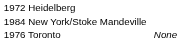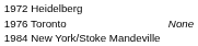 <table>
 <tr>
 <td>1972 Heidelberg <br></td>
-<td></td>
-<td></td>
-<td></td>
-</tr>
-<tr>
-<td>1984 New York/Stoke Mandeville <br></td>
 <td></td>
 <td></td>
 <td></td>
 </tr>
 <tr>
 <td>1976 Toronto <br></td>
 <td></td>
 <td></td>
 <td><em>None</em></td>
 </tr>
+<tr>
+<td>1984 New York/Stoke Mandeville <br></td>
+<td></td>
+<td></td>
+<td></td>
+</tr>
 </table>
